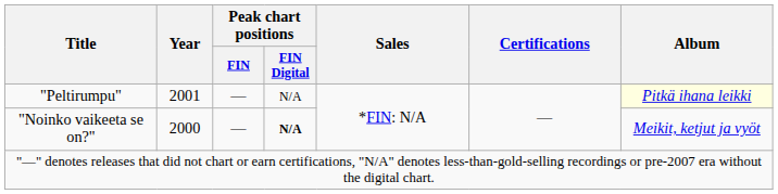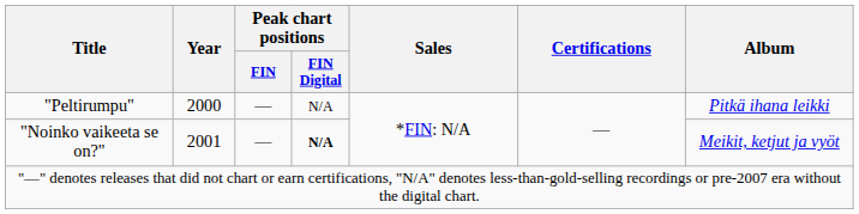 <table class="wikitable" style="text-align:center;">
 <tr>
 <th scope="col" rowspan="2" width="150">Title</th>
 <th scope="col" rowspan="2" width="50">Year</th>
 <th scope="col" colspan="2" width="100">Peak chart positions</th>
 <th scope="col" rowspan="2" width="150">Sales</th>
 <th scope="col" rowspan="2" width="150"><a href='#'>Certifications</a></th>
 <th scope="col" rowspan="2" width="150">Album</th>
 </tr>
 <tr>
 <th style="width:3em;font-size:85%"><a href='#'>FIN</a><br></th>
 <th style="width:3em;font-size:85%"><a href='#'>FIN<br>Digital</a><br></th>
 </tr>
 <tr>
 <td scope="row">"Peltirumpu"</td>
-<td>2001</td>
+<td>2000</td>
 <td>—</td>
 <td><small>N/A</small></td>
 <td rowspan=2>*<a href='#'>FIN</a>: N/A</td>
 <td rowspan=2>—</td>
-<td style="background: lightyellow;"><em><a href='#'>Pitkä ihana leikki</a></em></td>
+<td><em><a href='#'>Pitkä ihana leikki</a></em></td>
 </tr>
 <tr>
 <td scope="row">"Noinko vaikeeta se on?"</td>
-<td>2000</td>
+<td>2001</td>
 <td>—</td>
 <td><strong><small>N/A</small></strong></td>
 <td><em><a href='#'>Meikit, ketjut ja vyöt</a></em></td>
 </tr>
 <tr>
 <td align="center" colspan="7" style="font-size:90%">"—" denotes releases that did not chart or earn certifications, "N/A" denotes less-than-gold-selling recordings or pre-2007 era without the digital chart.</td>
 </tr>
 </table>
